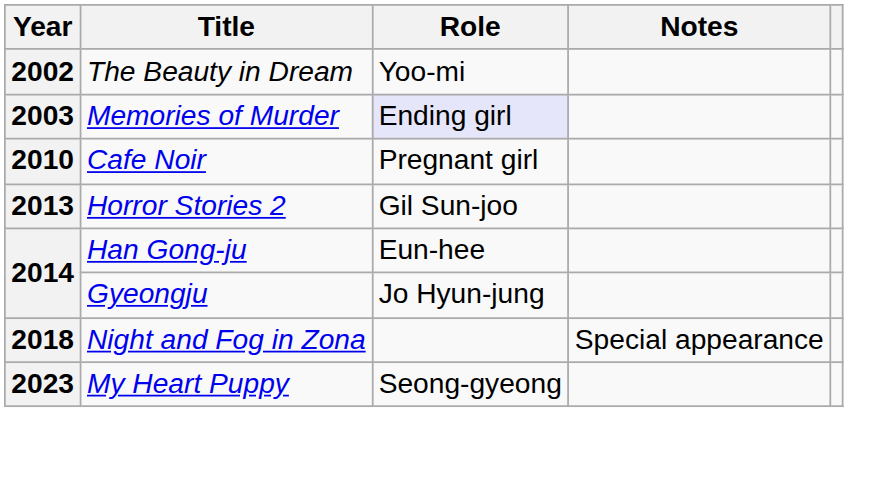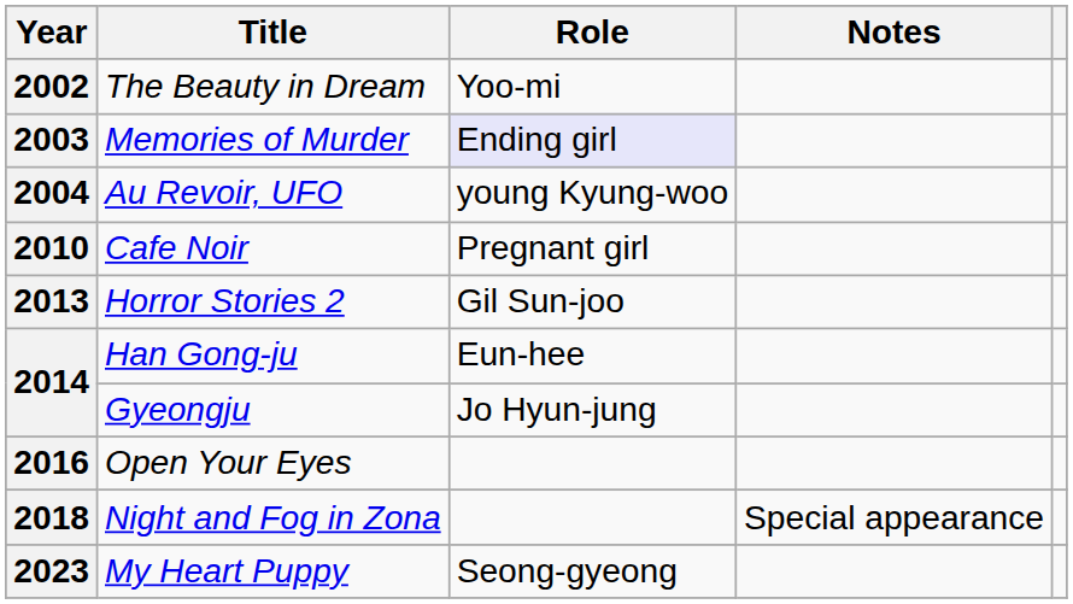 <table class="wikitable sortable plainrowheaders">
 <tr>
 <th scope="col">Year</th>
 <th scope="col">Title</th>
 <th scope="col">Role</th>
 <th scope="col">Notes</th>
 <th scope="col" class="unsortable"></th>
 </tr>
 <tr>
 <th scope="row">2002</th>
 <td><em>The Beauty in Dream</em></td>
 <td>Yoo-mi</td>
 <td></td>
 <td></td>
 </tr>
 <tr>
 <th scope="row">2003</th>
 <td><em><a href='#'>Memories of Murder</a></em></td>
 <td style="background: lavender;">Ending girl</td>
+<td></td>
+<td></td>
+</tr>
+<tr>
+<th scope="row">2004</th>
+<td><em><a href='#'>Au Revoir, UFO</a></em></td>
+<td>young Kyung-woo</td>
 <td></td>
 <td></td>
 </tr>
 <tr>
 <th scope="row">2010</th>
 <td><em><a href='#'>Cafe Noir</a></em></td>
 <td>Pregnant girl</td>
 <td></td>
 <td></td>
 </tr>
 <tr>
 <th scope="row">2013</th>
 <td><em><a href='#'>Horror Stories 2</a></em></td>
 <td>Gil Sun-joo</td>
 <td></td>
 <td></td>
 </tr>
 <tr>
 <th scope="row" rowspan=2>2014</th>
 <td><em><a href='#'>Han Gong-ju</a></em></td>
 <td>Eun-hee</td>
 <td></td>
 <td></td>
 </tr>
 <tr>
 <td><em><a href='#'>Gyeongju</a></em></td>
 <td>Jo Hyun-jung</td>
 <td></td>
 <td></td>
 </tr>
 <tr>
+<th scope="row">2016</th>
+<td><em>Open Your Eyes</em></td>
+<td></td>
+<td></td>
+<td></td>
+</tr>
+<tr>
 <th scope="row">2018</th>
 <td><em><a href='#'>Night and Fog in Zona</a></em></td>
 <td></td>
 <td>Special appearance</td>
 <td></td>
 </tr>
 <tr>
 <th scope="row">2023</th>
 <td><em><a href='#'>My Heart Puppy</a></em></td>
 <td>Seong-gyeong</td>
 <td></td>
 <td></td>
 </tr>
 </table>
